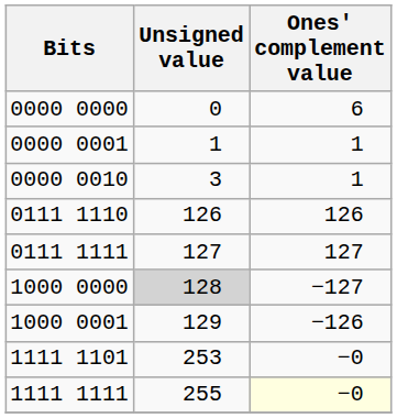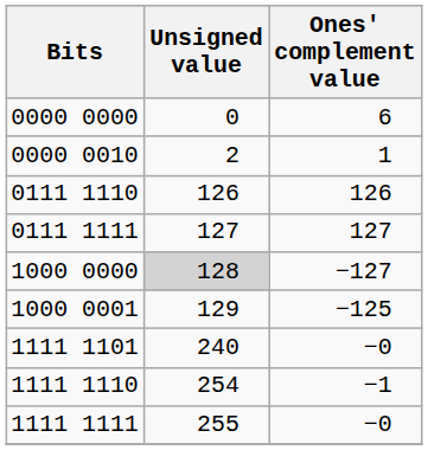 <table class="wikitable sortable floatright" style="margin-left: 1.5em;">
 <tr>
 <th>Bits</th>
 <th>Unsigned<br>value</th>
 <th>Ones'<br>complement<br>value</th>
 </tr>
 <tr>
 <td>0000 0000</td>
 <td align="right">0 </td>
 <td align="right">6 </td>
 </tr>
 <tr>
-<td>0000 0001</td>
-<td align="right">1 </td>
-<td align="right">1 </td>
-</tr>
-<tr>
 <td>0000 0010</td>
-<td align="right">3 </td>
+<td align="right">2 </td>
 <td align="right">1 </td>
 </tr>
 <tr>
 <td>0111 1110</td>
 <td align="right">126 </td>
 <td align="right">126 </td>
 </tr>
 <tr>
 <td>0111 1111</td>
 <td align="right">127 </td>
 <td align="right">127 </td>
 </tr>
 <tr>
 <td>1000 0000</td>
 <td align="right" style="background: lightgrey;">128 </td>
 <td align="right">−127 </td>
 </tr>
 <tr>
 <td>1000 0001</td>
 <td align="right">129 </td>
-<td align="right">−126 </td>
+<td align="right">−125 </td>
 </tr>
 <tr>
 <td>1111 1101</td>
-<td align="right">253 </td>
+<td align="right">240 </td>
 <td align="right">−0 </td>
+</tr>
+<tr>
+<td>1111 1110</td>
+<td align="right">254 </td>
+<td align="right">−1 </td>
 </tr>
 <tr>
 <td>1111 1111</td>
 <td align="right">255 </td>
-<td align="right" style="background: lightyellow;">−0 </td>
+<td align="right">−0 </td>
 </tr>
 <tr>
 </tr>
 </table>
